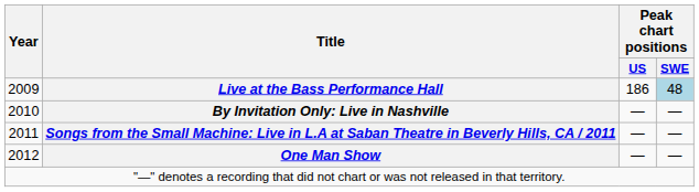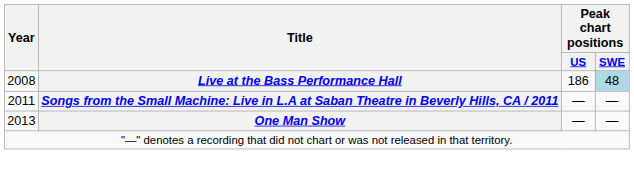 <table class="wikitable plainrowheaders" style="text-align:center;">
 <tr>
 <th scope="col" rowspan="2">Year</th>
 <th scope="col" rowspan="2">Title</th>
 <th scope="col" colspan="2">Peak chart positions</th>
 </tr>
 <tr>
 <th scope="col" style="width:2.5em;font-size:90%;"><a href='#'>US</a><br></th>
 <th scope="col" style="width:2.5em;font-size:90%;"><a href='#'>SWE</a><br></th>
 </tr>
 <tr>
-<td>2009</td>
+<td>2008</td>
 <th scope="row"><em><a href='#'>Live at the Bass Performance Hall</a></em></th>
 <td>186</td>
 <td style="background: lightblue;">48</td>
-</tr>
-<tr>
-<td>2010</td>
-<th scope="row"><em>By Invitation Only: Live in Nashville</em></th>
-<td>—</td>
-<td>—</td>
 </tr>
 <tr>
 <td>2011</td>
 <th scope="row"><em><a href='#'>Songs from the Small Machine: Live in L.A at Saban Theatre in Beverly Hills, CA / 2011</a></em></th>
 <td>—</td>
 <td>—</td>
 </tr>
 <tr>
-<td>2012</td>
+<td>2013</td>
 <th scope="row"><em><a href='#'>One Man Show</a></em></th>
 <td>—</td>
 <td>—</td>
 </tr>
 <tr>
 <td colspan="4" style="font-size:90%">"—" denotes a recording that did not chart or was not released in that territory.</td>
 </tr>
 </table>
